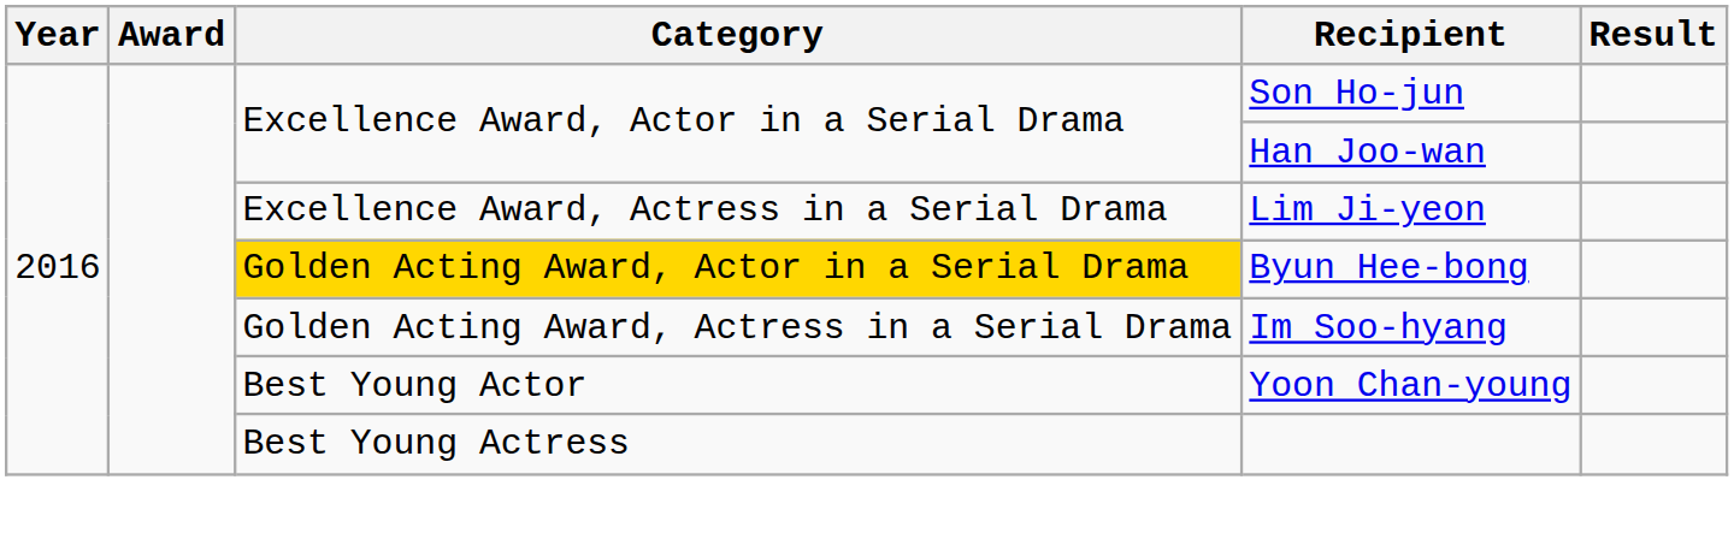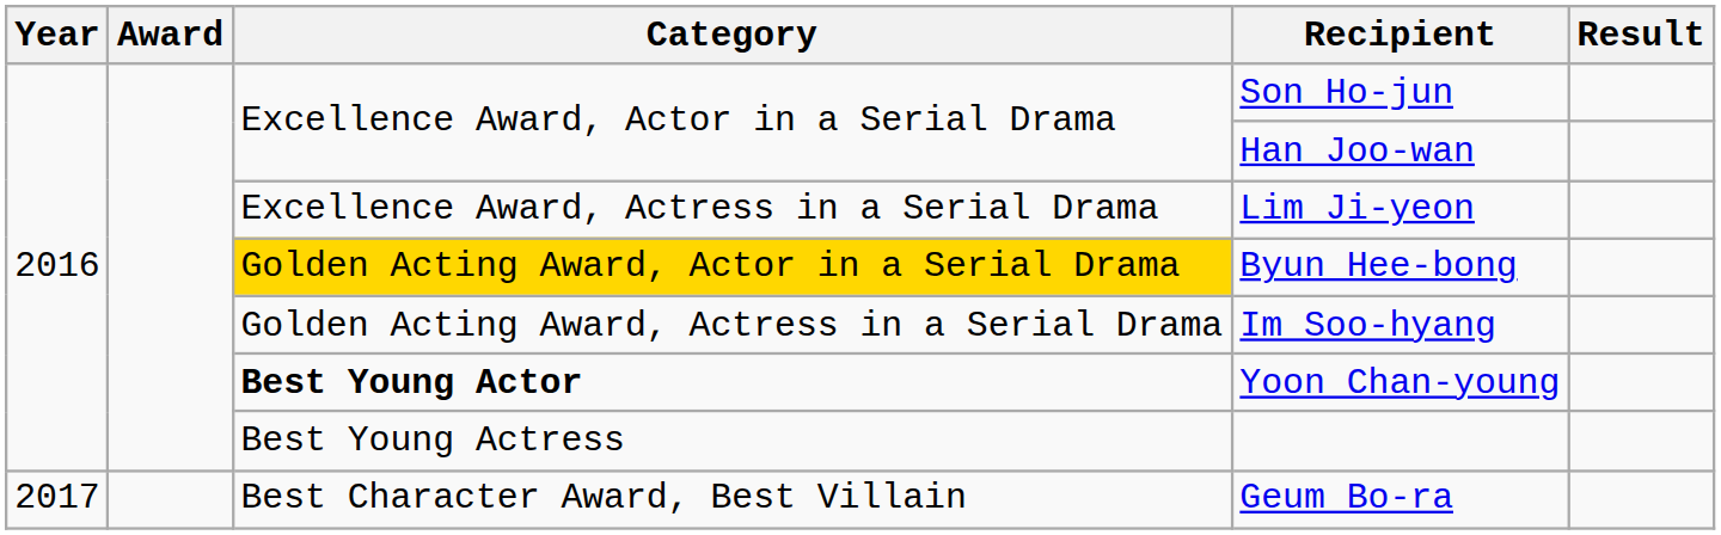 <table class="wikitable">
 <tr>
 <th>Year</th>
 <th>Award</th>
 <th>Category</th>
 <th>Recipient</th>
 <th>Result</th>
 </tr>
 <tr>
 <td rowspan=7>2016</td>
 <td rowspan=7></td>
 <td rowspan=2>Excellence Award, Actor in a Serial Drama</td>
 <td><a href='#'>Son Ho-jun</a></td>
 <td></td>
 </tr>
 <tr>
 <td><a href='#'>Han Joo-wan</a></td>
 <td></td>
 </tr>
 <tr>
 <td>Excellence Award, Actress in a Serial Drama</td>
 <td><a href='#'>Lim Ji-yeon</a></td>
 <td></td>
 </tr>
 <tr>
 <td style="background: gold;">Golden Acting Award, Actor in a Serial Drama</td>
 <td><a href='#'>Byun Hee-bong</a></td>
 <td></td>
 </tr>
 <tr>
 <td>Golden Acting Award, Actress in a Serial Drama</td>
 <td><a href='#'>Im Soo-hyang</a></td>
 <td></td>
 </tr>
 <tr>
-<td>Best Young Actor</td>
+<td><strong>Best Young Actor</strong></td>
 <td><a href='#'>Yoon Chan-young</a></td>
 <td></td>
 </tr>
 <tr>
 <td>Best Young Actress</td>
 <td></td>
 <td></td>
 </tr>
+<tr>
+<td>2017</td>
+<td></td>
+<td>Best Character Award, Best Villain</td>
+<td><a href='#'>Geum Bo-ra</a></td>
+<td></td>
+</tr>
 </table>
